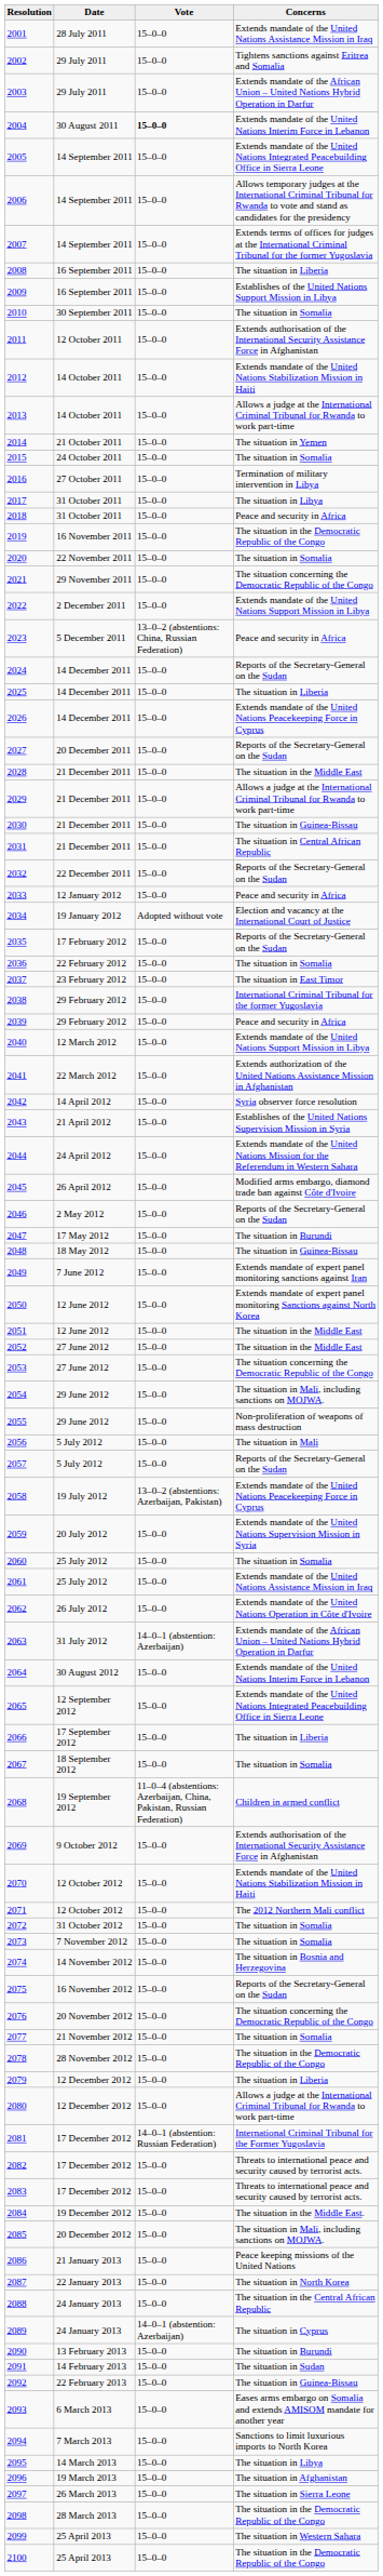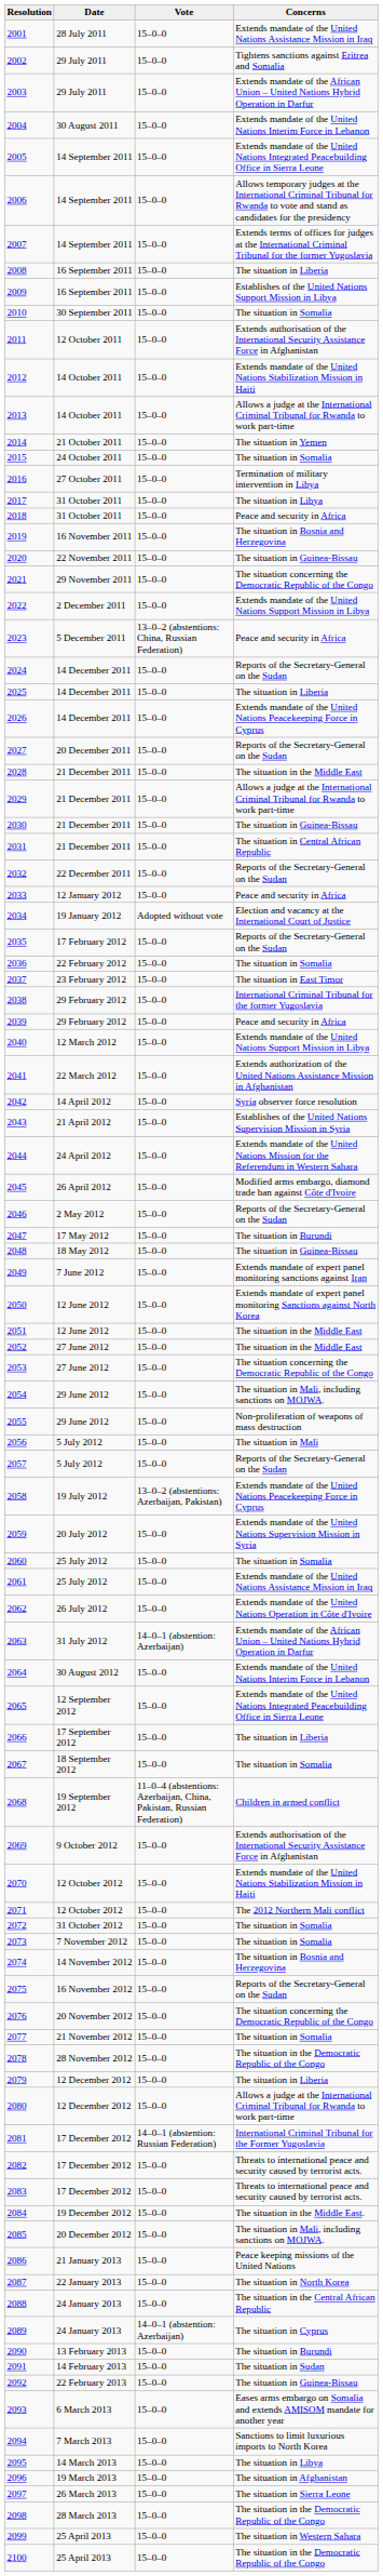 <table class="wikitable sortable" align="center">
 <tr>
 <th style="background:#efefef;">Resolution</th>
 <th style="background:#efefef;">Date</th>
 <th style="background:#efefef;">Vote</th>
 <th style="background:#efefef;">Concerns</th>
 </tr>
 <tr id="2011">
 <td><a href='#'>2001</a></td>
 <td>28 July 2011</td>
 <td style="white-space:nowrap;">15–0–0</td>
 <td>Extends mandate of the <a href='#'>United Nations Assistance Mission in Iraq</a></td>
 </tr>
 <tr>
 <td><a href='#'>2002</a></td>
 <td>29 July 2011</td>
 <td>15–0–0</td>
 <td>Tightens sanctions against <a href='#'>Eritrea</a> and <a href='#'>Somalia</a></td>
 </tr>
 <tr>
 <td><a href='#'>2003</a></td>
 <td>29 July 2011</td>
 <td>15–0–0</td>
 <td>Extends mandate of the <a href='#'>African Union – United Nations Hybrid Operation in Darfur</a></td>
 </tr>
 <tr>
 <td><a href='#'>2004</a></td>
 <td>30 August 2011</td>
-<td><strong>15–0–0</strong></td>
+<td>15–0–0</td>
 <td>Extends mandate of the <a href='#'>United Nations Interim Force in Lebanon</a></td>
 </tr>
 <tr>
 <td><a href='#'>2005</a></td>
 <td style="white-space:nowrap;">14 September 2011</td>
 <td>15–0–0</td>
 <td>Extends mandate of the <a href='#'>United Nations Integrated Peacebuilding Office in Sierra Leone</a></td>
 </tr>
 <tr>
 <td><a href='#'>2006</a></td>
 <td>14 September 2011</td>
 <td>15–0–0</td>
 <td>Allows temporary judges at the <a href='#'>International Criminal Tribunal for Rwanda</a> to vote and stand as candidates for the presidency</td>
 </tr>
 <tr>
 <td><a href='#'>2007</a></td>
 <td>14 September 2011</td>
 <td>15–0–0</td>
 <td>Extends terms of offices for judges at the <a href='#'>International Criminal Tribunal for the former Yugoslavia</a></td>
 </tr>
 <tr>
 <td><a href='#'>2008</a></td>
 <td>16 September 2011</td>
 <td>15–0–0</td>
 <td>The situation in <a href='#'>Liberia</a></td>
 </tr>
 <tr>
 <td><a href='#'>2009</a></td>
 <td>16 September 2011</td>
 <td>15–0–0</td>
 <td>Establishes of the <a href='#'>United Nations Support Mission in Libya</a></td>
 </tr>
 <tr>
 <td><a href='#'>2010</a></td>
 <td>30 September 2011</td>
 <td>15–0–0</td>
 <td>The situation in <a href='#'>Somalia</a></td>
 </tr>
 <tr>
 <td><a href='#'>2011</a></td>
 <td>12 October 2011</td>
 <td>15–0–0</td>
 <td>Extends authorisation of the <a href='#'>International Security Assistance Force</a> in Afghanistan</td>
 </tr>
 <tr>
 <td><a href='#'>2012</a></td>
 <td>14 October 2011</td>
 <td>15–0–0</td>
 <td>Extends mandate of the <a href='#'>United Nations Stabilization Mission in Haiti</a></td>
 </tr>
 <tr>
 <td><a href='#'>2013</a></td>
 <td>14 October 2011</td>
 <td>15–0–0</td>
 <td>Allows a judge at the <a href='#'>International Criminal Tribunal for Rwanda</a> to work part-time</td>
 </tr>
 <tr>
 <td><a href='#'>2014</a></td>
 <td>21 October 2011</td>
 <td>15–0–0</td>
 <td>The situation in <a href='#'>Yemen</a></td>
 </tr>
 <tr>
 <td><a href='#'>2015</a></td>
 <td>24 October 2011</td>
 <td>15–0–0</td>
 <td>The situation in <a href='#'>Somalia</a></td>
 </tr>
 <tr>
 <td><a href='#'>2016</a></td>
 <td>27 October 2011</td>
 <td>15–0–0</td>
 <td>Termination of military intervention in <a href='#'>Libya</a></td>
 </tr>
 <tr>
 <td><a href='#'>2017</a></td>
 <td>31 October 2011</td>
 <td>15–0–0</td>
 <td>The situation in <a href='#'>Libya</a></td>
 </tr>
 <tr>
 <td><a href='#'>2018</a></td>
 <td>31 October 2011</td>
 <td>15–0–0</td>
 <td>Peace and security in <a href='#'>Africa</a></td>
 </tr>
 <tr>
 <td><a href='#'>2019</a></td>
 <td>16 November 2011</td>
 <td>15–0–0</td>
-<td>The situation in the <a href='#'>Democratic Republic of the Congo</a></td>
+<td>The situation in <a href='#'>Bosnia and Herzegovina</a></td>
 </tr>
 <tr>
 <td><a href='#'>2020</a></td>
 <td>22 November 2011</td>
 <td>15–0–0</td>
-<td>The situation in <a href='#'>Somalia</a></td>
+<td>The situation in <a href='#'>Guinea-Bissau</a></td>
 </tr>
 <tr>
 <td><a href='#'>2021</a></td>
 <td>29 November 2011</td>
 <td>15–0–0</td>
 <td>The situation concerning the <a href='#'>Democratic Republic of the Congo</a></td>
 </tr>
 <tr>
 <td><a href='#'>2022</a></td>
 <td>2 December 2011</td>
 <td>15–0–0</td>
 <td>Extends mandate of the <a href='#'>United Nations Support Mission in Libya</a></td>
 </tr>
 <tr>
 <td><a href='#'>2023</a></td>
 <td>5 December 2011</td>
 <td>13–0–2 (abstentions: China, Russian Federation)</td>
 <td>Peace and security in <a href='#'>Africa</a></td>
 </tr>
 <tr>
 <td><a href='#'>2024</a></td>
 <td>14 December 2011</td>
 <td>15–0–0</td>
 <td>Reports of the Secretary-General on the <a href='#'>Sudan</a></td>
 </tr>
 <tr>
 <td><a href='#'>2025</a></td>
 <td>14 December 2011</td>
 <td>15–0–0</td>
 <td>The situation in <a href='#'>Liberia</a></td>
 </tr>
 <tr>
 <td><a href='#'>2026</a></td>
 <td>14 December 2011</td>
 <td>15–0–0</td>
 <td>Extends mandate of the <a href='#'>United Nations Peacekeeping Force in Cyprus</a></td>
 </tr>
 <tr>
 <td><a href='#'>2027</a></td>
 <td>20 December 2011</td>
 <td>15–0–0</td>
 <td>Reports of the Secretary-General on the <a href='#'>Sudan</a></td>
 </tr>
 <tr>
 <td><a href='#'>2028</a></td>
 <td>21 December 2011</td>
 <td>15–0–0</td>
 <td>The situation in the <a href='#'>Middle East</a></td>
 </tr>
 <tr>
 <td><a href='#'>2029</a></td>
 <td>21 December 2011</td>
 <td>15–0–0</td>
 <td>Allows a judge at the <a href='#'>International Criminal Tribunal for Rwanda</a> to work part-time</td>
 </tr>
 <tr>
 <td><a href='#'>2030</a></td>
 <td>21 December 2011</td>
 <td>15–0–0</td>
 <td>The situation in <a href='#'>Guinea-Bissau</a></td>
 </tr>
 <tr>
 <td><a href='#'>2031</a></td>
 <td>21 December 2011</td>
 <td>15–0–0</td>
 <td>The situation in <a href='#'>Central African Republic</a></td>
 </tr>
 <tr>
 <td><a href='#'>2032</a></td>
 <td>22 December 2011</td>
 <td>15–0–0</td>
 <td>Reports of the Secretary-General on the <a href='#'>Sudan</a></td>
 </tr>
 <tr id="2012">
 <td><a href='#'>2033</a></td>
 <td>12 January 2012</td>
 <td>15–0–0</td>
 <td>Peace and security in <a href='#'>Africa</a></td>
 </tr>
 <tr>
 <td><a href='#'>2034</a></td>
 <td>19 January 2012</td>
 <td>Adopted without vote</td>
 <td>Election and vacancy at the <a href='#'>International Court of Justice</a></td>
 </tr>
 <tr>
 <td><a href='#'>2035</a></td>
 <td>17 February 2012</td>
 <td>15–0–0</td>
 <td>Reports of the Secretary-General on the <a href='#'>Sudan</a></td>
 </tr>
 <tr>
 <td><a href='#'>2036</a></td>
 <td>22 February 2012</td>
 <td>15–0–0</td>
 <td>The situation in <a href='#'>Somalia</a></td>
 </tr>
 <tr>
 <td><a href='#'>2037</a></td>
 <td>23 February 2012</td>
 <td>15–0–0</td>
 <td>The situation in <a href='#'>East Timor</a></td>
 </tr>
 <tr>
 <td><a href='#'>2038</a></td>
 <td>29 February 2012</td>
 <td>15–0–0</td>
 <td><a href='#'>International Criminal Tribunal for the former Yugoslavia</a></td>
 </tr>
 <tr>
 <td><a href='#'>2039</a></td>
 <td>29 February 2012</td>
 <td>15–0–0</td>
 <td>Peace and security in <a href='#'>Africa</a></td>
 </tr>
 <tr>
 <td><a href='#'>2040</a></td>
 <td>12 March 2012</td>
 <td>15–0–0</td>
 <td>Extends mandate of the <a href='#'>United Nations Support Mission in Libya</a></td>
 </tr>
 <tr>
 <td><a href='#'>2041</a></td>
 <td>22 March 2012</td>
 <td>15–0–0</td>
 <td>Extends authorization of the <a href='#'>United Nations Assistance Mission in Afghanistan</a></td>
 </tr>
 <tr>
 <td><a href='#'>2042</a></td>
 <td>14 April 2012</td>
 <td>15–0–0</td>
 <td><a href='#'>Syria</a> observer force resolution</td>
 </tr>
 <tr>
 <td><a href='#'>2043</a></td>
 <td>21 April 2012</td>
 <td>15–0–0</td>
 <td>Establishes of the <a href='#'>United Nations Supervision Mission in Syria</a></td>
 </tr>
 <tr>
 <td><a href='#'>2044</a></td>
 <td>24 April 2012</td>
 <td>15–0–0</td>
 <td>Extends mandate of the <a href='#'>United Nations Mission for the Referendum in Western Sahara</a></td>
 </tr>
 <tr>
 <td><a href='#'>2045</a></td>
 <td>26 April 2012</td>
 <td>15–0–0</td>
 <td>Modified arms embargo, diamond trade ban against <a href='#'>Côte d'Ivoire</a></td>
 </tr>
 <tr>
 <td><a href='#'>2046</a></td>
 <td>2 May 2012</td>
 <td>15–0–0</td>
 <td>Reports of the Secretary-General on the <a href='#'>Sudan</a></td>
 </tr>
 <tr>
 <td><a href='#'>2047</a></td>
 <td>17 May 2012</td>
 <td>15–0–0</td>
 <td>The situation in <a href='#'>Burundi</a></td>
 </tr>
 <tr>
 <td><a href='#'>2048</a></td>
 <td>18 May 2012</td>
 <td>15–0–0</td>
 <td>The situation in <a href='#'>Guinea-Bissau</a></td>
 </tr>
 <tr>
 <td><a href='#'>2049</a></td>
 <td>7 June 2012</td>
 <td>15–0–0</td>
 <td>Extends mandate of expert panel monitoring sanctions against <a href='#'>Iran</a></td>
 </tr>
 <tr>
 <td><a href='#'>2050</a></td>
 <td>12 June 2012</td>
 <td>15–0–0</td>
 <td>Extends mandate of expert panel monitoring <a href='#'>Sanctions against North Korea</a></td>
 </tr>
 <tr>
 <td><a href='#'>2051</a></td>
 <td>12 June 2012</td>
 <td>15–0–0</td>
 <td>The situation in the <a href='#'>Middle East</a></td>
 </tr>
 <tr>
 <td><a href='#'>2052</a></td>
 <td>27 June 2012</td>
 <td>15–0–0</td>
 <td>The situation in the <a href='#'>Middle East</a></td>
 </tr>
 <tr>
 <td><a href='#'>2053</a></td>
 <td>27 June 2012</td>
 <td>15–0–0</td>
 <td>The situation concerning the <a href='#'>Democratic Republic of the Congo</a></td>
 </tr>
 <tr>
 <td><a href='#'>2054</a></td>
 <td>29 June 2012</td>
 <td>15–0–0</td>
 <td>The situation in <a href='#'>Mali</a>, including sanctions on <a href='#'>MOJWA</a>.</td>
 </tr>
 <tr>
 <td><a href='#'>2055</a></td>
 <td>29 June 2012</td>
 <td>15–0–0</td>
 <td>Non-proliferation of weapons of mass destruction</td>
 </tr>
 <tr>
 <td><a href='#'>2056</a></td>
 <td>5 July 2012</td>
 <td>15–0–0</td>
 <td>The situation in <a href='#'>Mali</a></td>
 </tr>
 <tr>
 <td><a href='#'>2057</a></td>
 <td>5 July 2012</td>
 <td>15–0–0</td>
 <td>Reports of the Secretary-General on the <a href='#'>Sudan</a></td>
 </tr>
 <tr>
 <td><a href='#'>2058</a></td>
 <td>19 July 2012</td>
 <td>13–0–2 (abstentions: Azerbaijan, Pakistan)</td>
 <td>Extends mandate of the <a href='#'>United Nations Peacekeeping Force in Cyprus</a></td>
 </tr>
 <tr>
 <td><a href='#'>2059</a></td>
 <td>20 July 2012</td>
 <td>15–0–0</td>
 <td>Extends mandate of the <a href='#'>United Nations Supervision Mission in Syria</a></td>
 </tr>
 <tr>
 <td><a href='#'>2060</a></td>
 <td>25 July 2012</td>
 <td>15–0–0</td>
 <td>The situation in <a href='#'>Somalia</a></td>
 </tr>
 <tr>
 <td><a href='#'>2061</a></td>
 <td>25 July 2012</td>
 <td>15–0–0</td>
 <td>Extends mandate of the <a href='#'>United Nations Assistance Mission in Iraq</a></td>
 </tr>
 <tr>
 <td><a href='#'>2062</a></td>
 <td>26 July 2012</td>
 <td>15–0–0</td>
 <td>Extends mandate of the <a href='#'>United Nations Operation in Côte d'Ivoire</a></td>
 </tr>
 <tr>
 <td><a href='#'>2063</a></td>
 <td>31 July 2012</td>
 <td>14–0–1 (abstention: Azerbaijan)</td>
 <td>Extends mandate of the <a href='#'>African Union – United Nations Hybrid Operation in Darfur</a></td>
 </tr>
 <tr>
 <td><a href='#'>2064</a></td>
 <td>30 August 2012</td>
 <td>15–0–0</td>
 <td>Extends mandate of the <a href='#'>United Nations Interim Force in Lebanon</a></td>
 </tr>
 <tr>
 <td><a href='#'>2065</a></td>
 <td>12 September 2012</td>
 <td>15–0–0</td>
 <td>Extends mandate of the <a href='#'>United Nations Integrated Peacebuilding Office in Sierra Leone</a></td>
 </tr>
 <tr>
 <td><a href='#'>2066</a></td>
 <td>17 September 2012</td>
 <td>15–0–0</td>
 <td>The situation in <a href='#'>Liberia</a></td>
 </tr>
 <tr>
 <td><a href='#'>2067</a></td>
 <td>18 September 2012</td>
 <td>15–0–0</td>
 <td>The situation in <a href='#'>Somalia</a></td>
 </tr>
 <tr>
 <td><a href='#'>2068</a></td>
 <td>19 September 2012</td>
 <td>11–0–4 (abstentions: Azerbaijan, China, Pakistan, Russian Federation)</td>
 <td><a href='#'>Children in armed conflict</a></td>
 </tr>
 <tr>
 <td><a href='#'>2069</a></td>
 <td>9 October 2012</td>
 <td>15–0–0</td>
 <td>Extends authorisation of the <a href='#'>International Security Assistance Force</a> in Afghanistan</td>
 </tr>
 <tr>
 <td><a href='#'>2070</a></td>
 <td>12 October 2012</td>
 <td>15–0–0</td>
 <td>Extends mandate of the <a href='#'>United Nations Stabilization Mission in Haiti</a></td>
 </tr>
 <tr>
 <td><a href='#'>2071</a></td>
 <td>12 October 2012</td>
 <td>15–0–0</td>
 <td>The <a href='#'>2012 Northern Mali conflict</a></td>
 </tr>
 <tr>
 <td><a href='#'>2072</a></td>
 <td>31 October 2012</td>
 <td>15–0–0</td>
 <td>The situation in <a href='#'>Somalia</a></td>
 </tr>
 <tr>
 <td><a href='#'>2073</a></td>
 <td>7 November 2012</td>
 <td>15–0–0</td>
 <td>The situation in <a href='#'>Somalia</a></td>
 </tr>
 <tr>
 <td><a href='#'>2074</a></td>
 <td>14 November 2012</td>
 <td>15–0–0</td>
 <td>The situation in <a href='#'>Bosnia and Herzegovina</a></td>
 </tr>
 <tr>
 <td><a href='#'>2075</a></td>
 <td>16 November 2012</td>
 <td>15–0–0</td>
 <td>Reports of the Secretary-General on the <a href='#'>Sudan</a></td>
 </tr>
 <tr>
 <td><a href='#'>2076</a></td>
 <td>20 November 2012</td>
 <td>15–0–0</td>
 <td>The situation concerning the <a href='#'>Democratic Republic of the Congo</a></td>
 </tr>
 <tr>
 <td><a href='#'>2077</a></td>
 <td>21 November 2012</td>
 <td>15–0–0</td>
 <td>The situation in <a href='#'>Somalia</a></td>
 </tr>
 <tr>
 <td><a href='#'>2078</a></td>
 <td>28 November 2012</td>
 <td>15–0–0</td>
 <td>The situation in the <a href='#'>Democratic Republic of the Congo</a></td>
 </tr>
 <tr>
 <td><a href='#'>2079</a></td>
 <td>12 December 2012</td>
 <td>15–0–0</td>
 <td>The situation in <a href='#'>Liberia</a></td>
 </tr>
 <tr>
 <td><a href='#'>2080</a></td>
 <td>12 December 2012</td>
 <td>15–0–0</td>
 <td>Allows a judge at the <a href='#'>International Criminal Tribunal for Rwanda</a> to work part-time</td>
 </tr>
 <tr>
 <td><a href='#'>2081</a></td>
 <td>17 December 2012</td>
 <td>14–0–1 (abstention: Russian Federation)</td>
 <td><a href='#'>International Criminal Tribunal for the Former Yugoslavia</a></td>
 </tr>
 <tr>
 <td><a href='#'>2082</a></td>
 <td>17 December 2012</td>
 <td>15–0–0</td>
 <td>Threats to international peace and security caused by terrorist acts.</td>
 </tr>
 <tr>
 <td><a href='#'>2083</a></td>
 <td>17 December 2012</td>
 <td>15–0–0</td>
 <td>Threats to international peace and security caused by terrorist acts.</td>
 </tr>
 <tr>
 <td><a href='#'>2084</a></td>
 <td>19 December 2012</td>
 <td>15–0–0</td>
 <td>The situation in the <a href='#'>Middle East</a>.</td>
 </tr>
 <tr>
 <td><a href='#'>2085</a></td>
 <td>20 December 2012</td>
 <td>15–0–0</td>
 <td>The situation in <a href='#'>Mali</a>, including sanctions on <a href='#'>MOJWA</a>.</td>
 </tr>
 <tr id="2013">
 <td><a href='#'>2086</a></td>
 <td>21 January 2013</td>
 <td>15–0–0</td>
 <td>Peace keeping missions of the United Nations</td>
 </tr>
 <tr>
 <td><a href='#'>2087</a></td>
 <td>22 January 2013</td>
 <td>15–0–0</td>
 <td>The situation in <a href='#'>North Korea</a></td>
 </tr>
 <tr>
 <td><a href='#'>2088</a></td>
 <td>24 January 2013</td>
 <td>15–0–0</td>
 <td>The situation in the <a href='#'>Central African Republic</a></td>
 </tr>
 <tr>
 <td><a href='#'>2089</a></td>
 <td>24 January 2013</td>
 <td>14–0–1 (abstention: Azerbaijan)</td>
 <td>The situation in <a href='#'>Cyprus</a></td>
 </tr>
 <tr>
 <td><a href='#'>2090</a></td>
 <td>13 February 2013</td>
 <td>15–0–0</td>
 <td>The situation in <a href='#'>Burundi</a></td>
 </tr>
 <tr>
 <td><a href='#'>2091</a></td>
 <td>14 February 2013</td>
 <td>15–0–0</td>
 <td>The situation in <a href='#'>Sudan</a></td>
 </tr>
 <tr>
 <td><a href='#'>2092</a></td>
 <td>22 February 2013</td>
 <td>15–0–0</td>
 <td>The situation in <a href='#'>Guinea-Bissau</a></td>
 </tr>
 <tr>
 <td><a href='#'>2093</a></td>
 <td>6 March 2013</td>
 <td>15–0–0</td>
 <td>Eases arms embargo on <a href='#'>Somalia</a> and extends <a href='#'>AMISOM</a> mandate for another year</td>
 </tr>
 <tr>
 <td><a href='#'>2094</a></td>
 <td>7 March 2013</td>
 <td>15–0–0</td>
 <td>Sanctions to limit luxurious imports to North Korea</td>
 </tr>
 <tr>
 <td><a href='#'>2095</a></td>
 <td>14 March 2013</td>
 <td>15–0–0</td>
 <td>The situation in <a href='#'>Libya</a></td>
 </tr>
 <tr>
 <td><a href='#'>2096</a></td>
 <td>19 March 2013</td>
 <td>15–0–0</td>
 <td>The situation in <a href='#'>Afghanistan</a></td>
 </tr>
 <tr>
 <td><a href='#'>2097</a></td>
 <td>26 March 2013</td>
 <td>15–0–0</td>
 <td>The situation in <a href='#'>Sierra Leone</a></td>
 </tr>
 <tr>
 <td><a href='#'>2098</a></td>
 <td>28 March 2013</td>
 <td>15–0–0</td>
 <td>The situation in the <a href='#'>Democratic Republic of the Congo</a></td>
 </tr>
 <tr>
 <td><a href='#'>2099</a></td>
 <td>25 April 2013</td>
 <td>15–0–0</td>
 <td>The situation in <a href='#'>Western Sahara</a></td>
 </tr>
 <tr>
 <td><a href='#'>2100</a></td>
 <td>25 April 2013</td>
 <td>15–0–0</td>
 <td>The situation in the <a href='#'>Democratic Republic of the Congo</a></td>
 </tr>
 </table>
